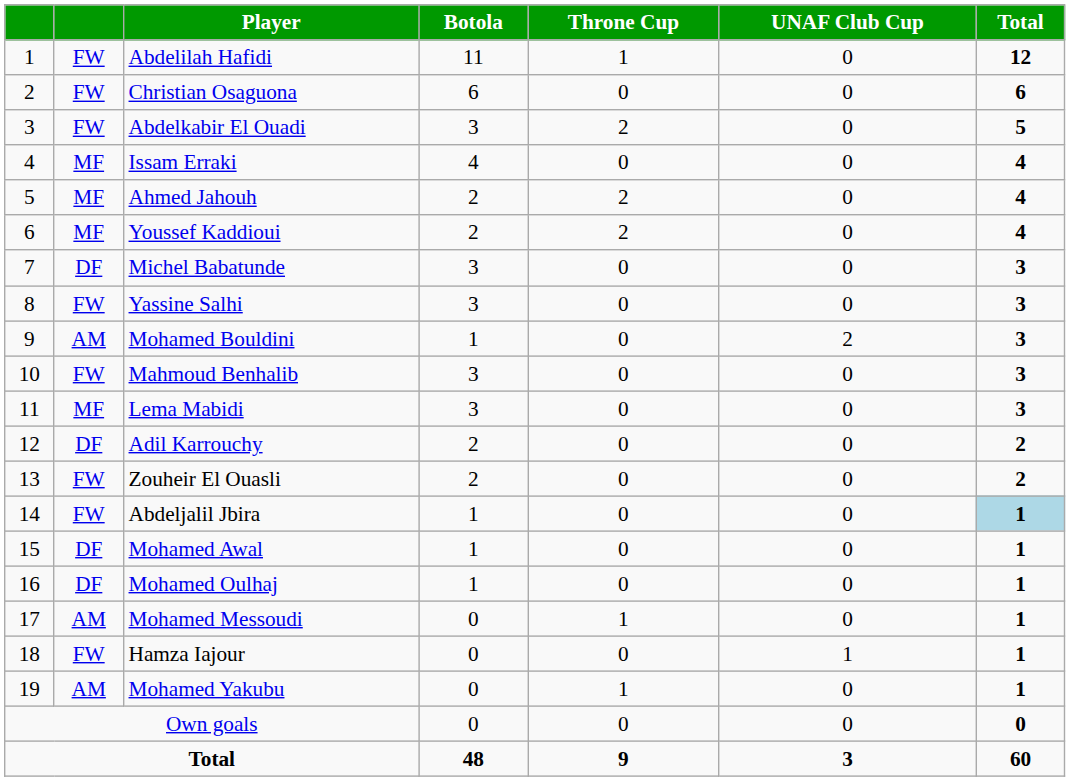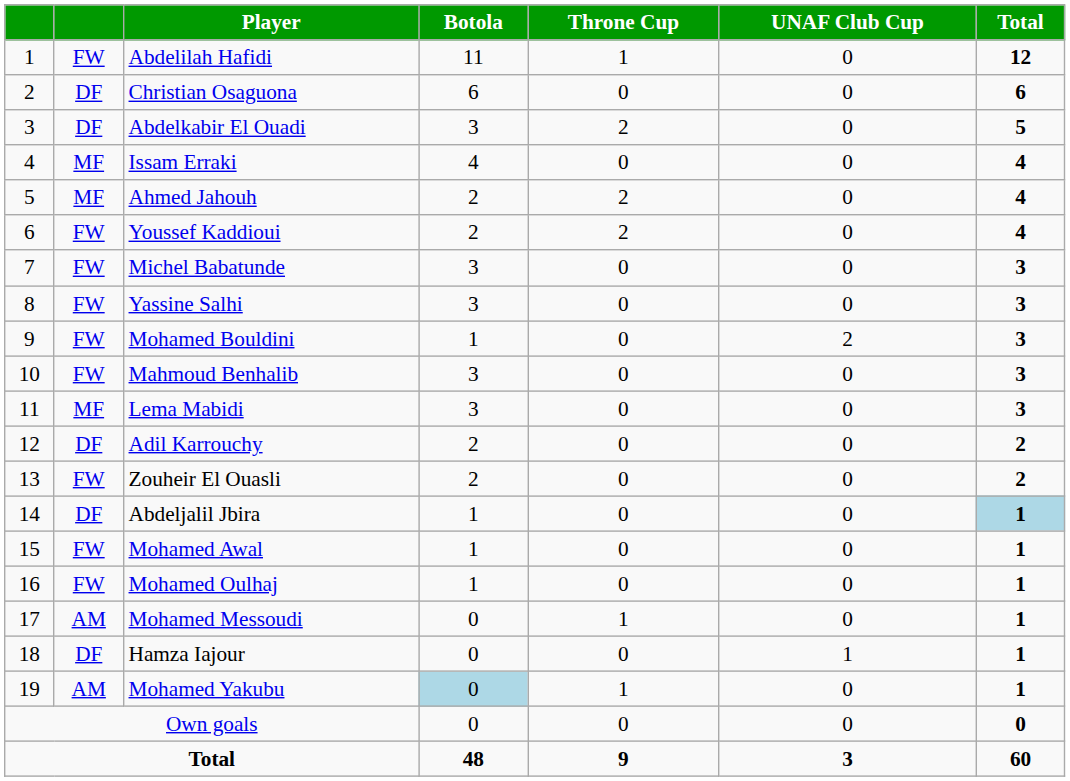 <table class="wikitable" style="width:60%; text-align:center; font-size:95%; text-align:centre;">
 <tr>
 <th style="background:#009900; color:white;"></th>
 <th style="background:#009900; color:white;"></th>
 <th style="background:#009900; color:white;">Player</th>
 <th style="background:#009900; color:white;">Botola</th>
 <th style="background:#009900; color:white;">Throne Cup</th>
 <th style="background:#009900; color:white;">UNAF Club Cup</th>
 <th style="background:#009900; color:white;">Total</th>
 </tr>
 <tr>
 <td rowspan="-">1</td>
 <td rowspan="-"><a href='#'>FW</a></td>
 <td style="text-align:left;"> <a href='#'>Abdelilah Hafidi</a></td>
 <td rowspan="-">11</td>
 <td rowspan="-">1</td>
 <td rowspan="-">0</td>
 <td rowspan="-"><strong>12</strong></td>
 </tr>
 <tr>
 <td rowspan="-">2</td>
-<td rowspan="-"><a href='#'>FW</a></td>
+<td rowspan="-"><a href='#'>DF</a></td>
 <td rowspan="-" style="text-align:left;"> <a href='#'>Christian Osaguona</a></td>
 <td rowspan="-">6</td>
 <td rowspan="-">0</td>
 <td rowspan="-">0</td>
 <td rowspan="-"><strong>6</strong></td>
 </tr>
 <tr>
 <td rowspan="-">3</td>
-<td rowspan="-"><a href='#'>FW</a></td>
+<td rowspan="-"><a href='#'>DF</a></td>
 <td style="text-align:left;"> <a href='#'>Abdelkabir El Ouadi</a></td>
 <td rowspan="-">3</td>
 <td rowspan="-">2</td>
 <td rowspan="-">0</td>
 <td rowspan="-"><strong>5</strong></td>
 </tr>
 <tr>
 <td rowspan="-">4</td>
 <td rowspan="-"><a href='#'>MF</a></td>
 <td rowspan="-" style="text-align:left;"> <a href='#'>Issam Erraki</a></td>
 <td rowspan="-">4</td>
 <td rowspan="-">0</td>
 <td rowspan="-">0</td>
 <td rowspan="-"><strong>4</strong></td>
 </tr>
 <tr>
 <td rowspan="-">5</td>
 <td rowspan="-"><a href='#'>MF</a></td>
 <td rowspan="-" style="text-align:left;"> <a href='#'>Ahmed Jahouh</a></td>
 <td rowspan="-">2</td>
 <td rowspan="-">2</td>
 <td rowspan="-">0</td>
 <td rowspan="-"><strong>4</strong></td>
 </tr>
 <tr>
 <td rowspan="-">6</td>
-<td rowspan="-"><a href='#'>MF</a></td>
+<td rowspan="-"><a href='#'>FW</a></td>
 <td rowspan="-" style="text-align:left;"> <a href='#'>Youssef Kaddioui</a></td>
 <td rowspan="-">2</td>
 <td rowspan="-">2</td>
 <td rowspan="-">0</td>
 <td rowspan="-"><strong>4</strong></td>
 </tr>
 <tr>
 <td rowspan="-">7</td>
-<td rowspan="-"><a href='#'>DF</a></td>
+<td rowspan="-"><a href='#'>FW</a></td>
 <td style="text-align:left;"> <a href='#'>Michel Babatunde</a></td>
 <td rowspan="-">3</td>
 <td rowspan="-">0</td>
 <td rowspan="-">0</td>
 <td rowspan="-"><strong>3</strong></td>
 </tr>
 <tr>
 <td rowspan="-">8</td>
 <td rowspan="-"><a href='#'>FW</a></td>
 <td rowspan="-" style="text-align:left;"> <a href='#'>Yassine Salhi</a></td>
 <td rowspan="-">3</td>
 <td rowspan="-">0</td>
 <td rowspan="-">0</td>
 <td rowspan="-"><strong>3</strong></td>
 </tr>
 <tr>
 <td rowspan="-">9</td>
-<td rowspan="-"><a href='#'>AM</a></td>
+<td rowspan="-"><a href='#'>FW</a></td>
 <td rowspan="-" style="text-align:left;"> <a href='#'>Mohamed Bouldini</a></td>
 <td rowspan="-">1</td>
 <td rowspan="-">0</td>
 <td rowspan="-">2</td>
 <td rowspan="-"><strong>3</strong></td>
 </tr>
 <tr>
 <td rowspan="-">10</td>
 <td rowspan="-"><a href='#'>FW</a></td>
 <td rowspan="-" style="text-align:left;"> <a href='#'>Mahmoud Benhalib</a></td>
 <td rowspan="-">3</td>
 <td rowspan="-">0</td>
 <td rowspan="-">0</td>
 <td rowspan="-"><strong>3</strong></td>
 </tr>
 <tr>
 <td rowspan="-">11</td>
 <td rowspan="-"><a href='#'>MF</a></td>
 <td style="text-align:left;"> <a href='#'>Lema Mabidi</a></td>
 <td rowspan="-">3</td>
 <td rowspan="-">0</td>
 <td rowspan="-">0</td>
 <td rowspan="-"><strong>3</strong></td>
 </tr>
 <tr>
 <td rowspan="-">12</td>
 <td rowspan="-"><a href='#'>DF</a></td>
 <td style="text-align:left;"> <a href='#'>Adil Karrouchy</a></td>
 <td rowspan="-">2</td>
 <td rowspan="-">0</td>
 <td rowspan="-">0</td>
 <td rowspan="-"><strong>2</strong></td>
 </tr>
 <tr>
 <td rowspan="-">13</td>
 <td rowspan="-"><a href='#'>FW</a></td>
 <td rowspan="-" style="text-align:left;"> Zouheir El Ouasli</td>
 <td rowspan="-">2</td>
 <td rowspan="-">0</td>
 <td rowspan="-">0</td>
 <td rowspan="-"><strong>2</strong></td>
 </tr>
 <tr>
 <td rowspan="-">14</td>
-<td rowspan="-"><a href='#'>FW</a></td>
+<td rowspan="-"><a href='#'>DF</a></td>
 <td rowspan="-" style="text-align:left;"> Abdeljalil Jbira</td>
 <td rowspan="-">1</td>
 <td rowspan="-">0</td>
 <td rowspan="-">0</td>
 <td rowspan="-" style="background: lightblue;"><strong>1</strong></td>
 </tr>
 <tr>
 <td rowspan="-">15</td>
-<td rowspan="-"><a href='#'>DF</a></td>
+<td rowspan="-"><a href='#'>FW</a></td>
 <td style="text-align:left;"> <a href='#'>Mohamed Awal</a></td>
 <td rowspan="-">1</td>
 <td rowspan="-">0</td>
 <td rowspan="-">0</td>
 <td rowspan="-"><strong>1</strong></td>
 </tr>
 <tr>
 <td rowspan="-">16</td>
-<td rowspan="-"><a href='#'>DF</a></td>
+<td rowspan="-"><a href='#'>FW</a></td>
 <td rowspan="-" style="text-align:left;"> <a href='#'>Mohamed Oulhaj</a></td>
 <td rowspan="-">1</td>
 <td rowspan="-">0</td>
 <td rowspan="-">0</td>
 <td rowspan="-"><strong>1</strong></td>
 </tr>
 <tr>
 <td rowspan="-">17</td>
 <td rowspan="-"><a href='#'>AM</a></td>
 <td rowspan="-" style="text-align:left;"> <a href='#'>Mohamed Messoudi</a></td>
 <td rowspan="-">0</td>
 <td rowspan="-">1</td>
 <td rowspan="-">0</td>
 <td rowspan="-"><strong>1</strong></td>
 </tr>
 <tr>
 <td rowspan="-">18</td>
-<td rowspan="-"><a href='#'>FW</a></td>
+<td rowspan="-"><a href='#'>DF</a></td>
 <td rowspan="-" style="text-align:left;"> Hamza Iajour</td>
 <td rowspan="-">0</td>
 <td rowspan="-">0</td>
 <td rowspan="-">1</td>
 <td rowspan="-"><strong>1</strong></td>
 </tr>
 <tr>
 <td rowspan="-">19</td>
 <td rowspan="-"><a href='#'>AM</a></td>
 <td rowspan="-" style="text-align:left;"> <a href='#'>Mohamed Yakubu</a></td>
-<td rowspan="-">0</td>
+<td rowspan="-" style="background: lightblue;">0</td>
 <td rowspan="-">1</td>
 <td rowspan="-">0</td>
 <td rowspan="-"><strong>1</strong></td>
 </tr>
 <tr>
 <td colspan="3"><a href='#'>Own goals</a></td>
 <td rowspan="-">0</td>
 <td rowspan="-">0</td>
 <td rowspan="-">0</td>
 <td rowspan="-"><strong>0</strong></td>
 </tr>
 <tr class="sortbottom">
 <td colspan="3"><strong>Total</strong></td>
 <td rowspan="-"><strong>48</strong></td>
 <td rowspan="-"><strong>9</strong></td>
 <td rowspan="-"><strong>3</strong></td>
 <td rowspan="-"><strong>60</strong></td>
 </tr>
 </table>
